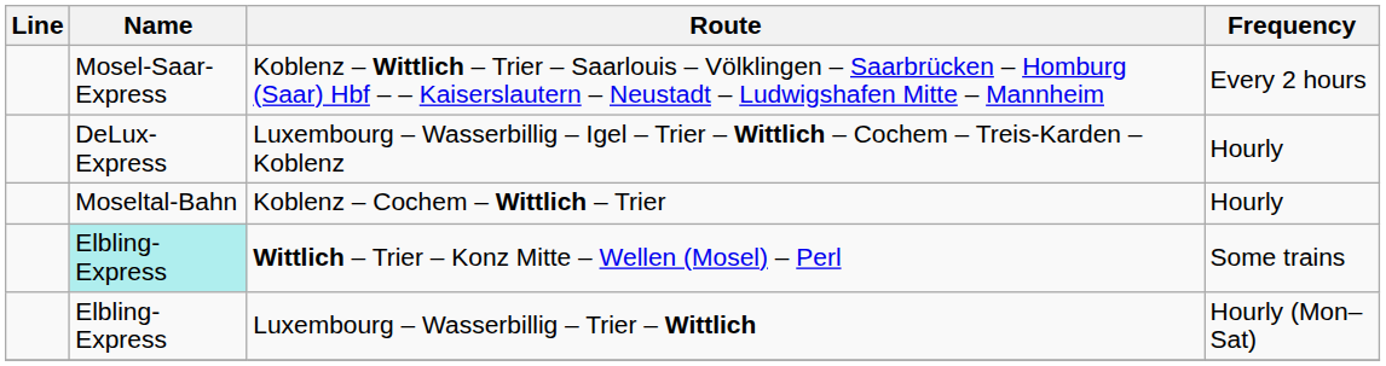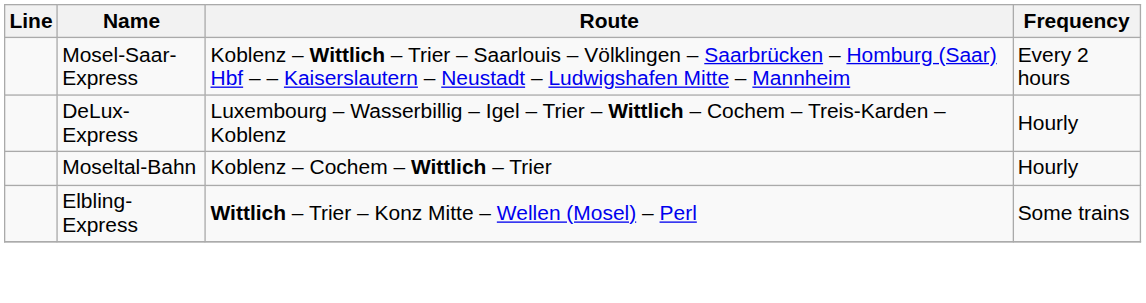 <table class="wikitable">
 <tr>
 <th>Line</th>
 <th>Name</th>
 <th>Route</th>
 <th>Frequency</th>
 </tr>
 <tr>
 <td></td>
 <td>Mosel-Saar-Express</td>
 <td>Koblenz – <strong>Wittlich</strong> – Trier – Saarlouis – Völklingen – <a href='#'>Saarbrücken</a> – <a href='#'>Homburg (Saar) Hbf</a> –  – <a href='#'>Kaiserslautern</a> – <a href='#'>Neustadt</a> – <a href='#'>Ludwigshafen Mitte</a> – <a href='#'>Mannheim</a></td>
 <td>Every 2 hours</td>
 </tr>
 <tr>
 <td></td>
 <td>DeLux-Express</td>
 <td>Luxembourg – Wasserbillig – Igel – Trier – <strong>Wittlich</strong> – Cochem – Treis-Karden – Koblenz</td>
 <td>Hourly</td>
 </tr>
 <tr>
 <td></td>
 <td>Moseltal-Bahn</td>
 <td>Koblenz – Cochem – <strong>Wittlich</strong> – Trier</td>
 <td>Hourly</td>
 </tr>
 <tr>
 <td></td>
-<td style="background: paleturquoise;">Elbling-Express</td>
+<td>Elbling-Express</td>
 <td><strong>Wittlich</strong> – Trier – Konz Mitte – <a href='#'>Wellen (Mosel)</a> – <a href='#'>Perl</a></td>
 <td>Some trains</td>
 </tr>
 <tr>
-<td></td>
-<td>Elbling-Express</td>
-<td>Luxembourg – Wasserbillig – Trier – <strong>Wittlich</strong></td>
-<td>Hourly (Mon–Sat)</td>
-</tr>
-<tr>
 </tr>
 </table>
